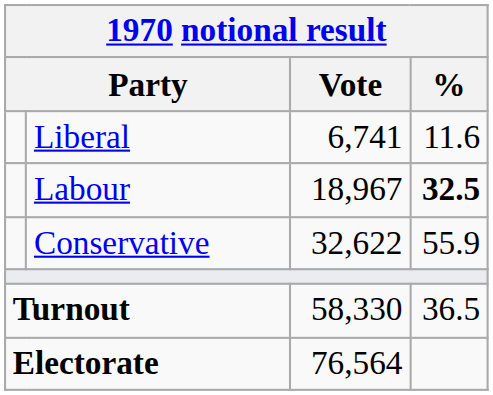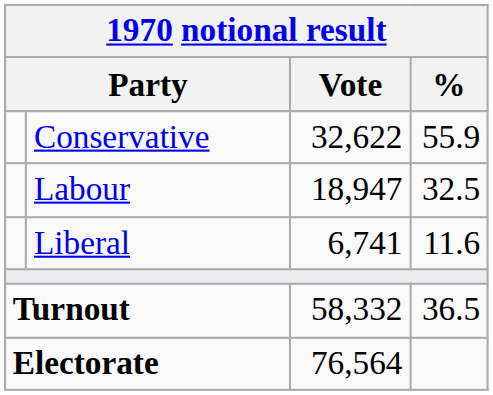 <table class="wikitable">
 <tr>
 <th colspan="4"><a href='#'>1970</a> <a href='#'>notional result</a></th>
 </tr>
 <tr>
 <th bgcolor="#DDDDFF" width="130px" colspan="2">Party</th>
 <th bgcolor="#DDDDFF" width="50px">Vote</th>
 <th bgcolor="#DDDDFF" width="30px">%</th>
 </tr>
 <tr>
 <td></td>
-<td><a href='#'>Liberal</a></td>
-<td align=right>6,741</td>
-<td align=right>11.6</td>
+<td><a href='#'>Conservative</a></td>
+<td align=right>32,622</td>
+<td align=right>55.9</td>
 </tr>
 <tr>
 <td></td>
 <td><a href='#'>Labour</a></td>
-<td align=right>18,967</td>
-<td align=right><strong>32.5</strong></td>
+<td align=right>18,947</td>
+<td align=right>32.5</td>
 </tr>
 <tr>
 <td></td>
-<td><a href='#'>Conservative</a></td>
-<td align=right>32,622</td>
-<td align=right>55.9</td>
+<td><a href='#'>Liberal</a></td>
+<td align=right>6,741</td>
+<td align=right>11.6</td>
 </tr>
 <tr>
 <td colspan="4" bgcolor="#EAECF0"></td>
 </tr>
 <tr>
 <td colspan="2"><strong>Turnout</strong></td>
-<td align=right>58,330</td>
+<td align=right>58,332</td>
 <td align=right>36.5</td>
 </tr>
 <tr>
 <td colspan="2"><strong>Electorate</strong></td>
 <td align=right>76,564</td>
 </tr>
 </table>
